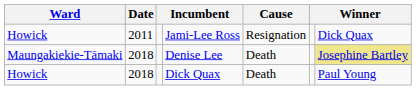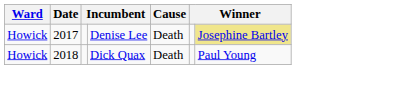 <table class="wikitable">
 <tr align=center>
 <th><a href='#'>Ward</a></th>
 <th>Date</th>
 <th colspan=2>Incumbent</th>
 <th>Cause</th>
 <th colspan=2>Winner</th>
 </tr>
 <tr>
 <td><a href='#'>Howick</a></td>
-<td>2011</td>
-<td></td>
-<td><a href='#'>Jami-Lee Ross</a></td>
-<td>Resignation</td>
-<td></td>
-<td><a href='#'>Dick Quax</a></td>
-</tr>
-<tr>
-<td><a href='#'>Maungakiekie-Tāmaki</a></td>
-<td>2018</td>
+<td>2017</td>
 <td></td>
 <td><a href='#'>Denise Lee</a></td>
 <td>Death</td>
 <td></td>
 <td style="background: khaki;"><a href='#'>Josephine Bartley</a></td>
 </tr>
 <tr>
 <td><a href='#'>Howick</a></td>
 <td>2018</td>
 <td></td>
 <td><a href='#'>Dick Quax</a></td>
 <td>Death</td>
 <td></td>
 <td><a href='#'>Paul Young</a></td>
 </tr>
 </table>
